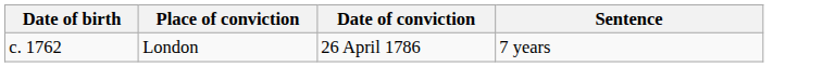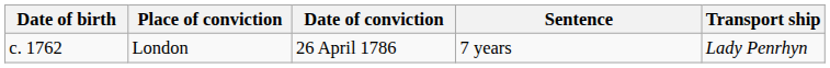 <table class="wikitable sortable plainrowheaders" style="width=1024px;">
 <tr>
 <th style="width: 15%;">Date of birth</th>
 <th style="width: 20%;">Place of conviction</th>
 <th style="width: 20%;">Date of conviction</th>
 <th style="width: 30%;">Sentence</th>
+<th style="width: 15%;">Transport ship</th>
 </tr>
 <tr>
 <td>c. 1762</td>
 <td>London</td>
 <td>26 April 1786</td>
 <td>7 years</td>
+<td><em>Lady Penrhyn</em></td>
 </tr>
 </table>
